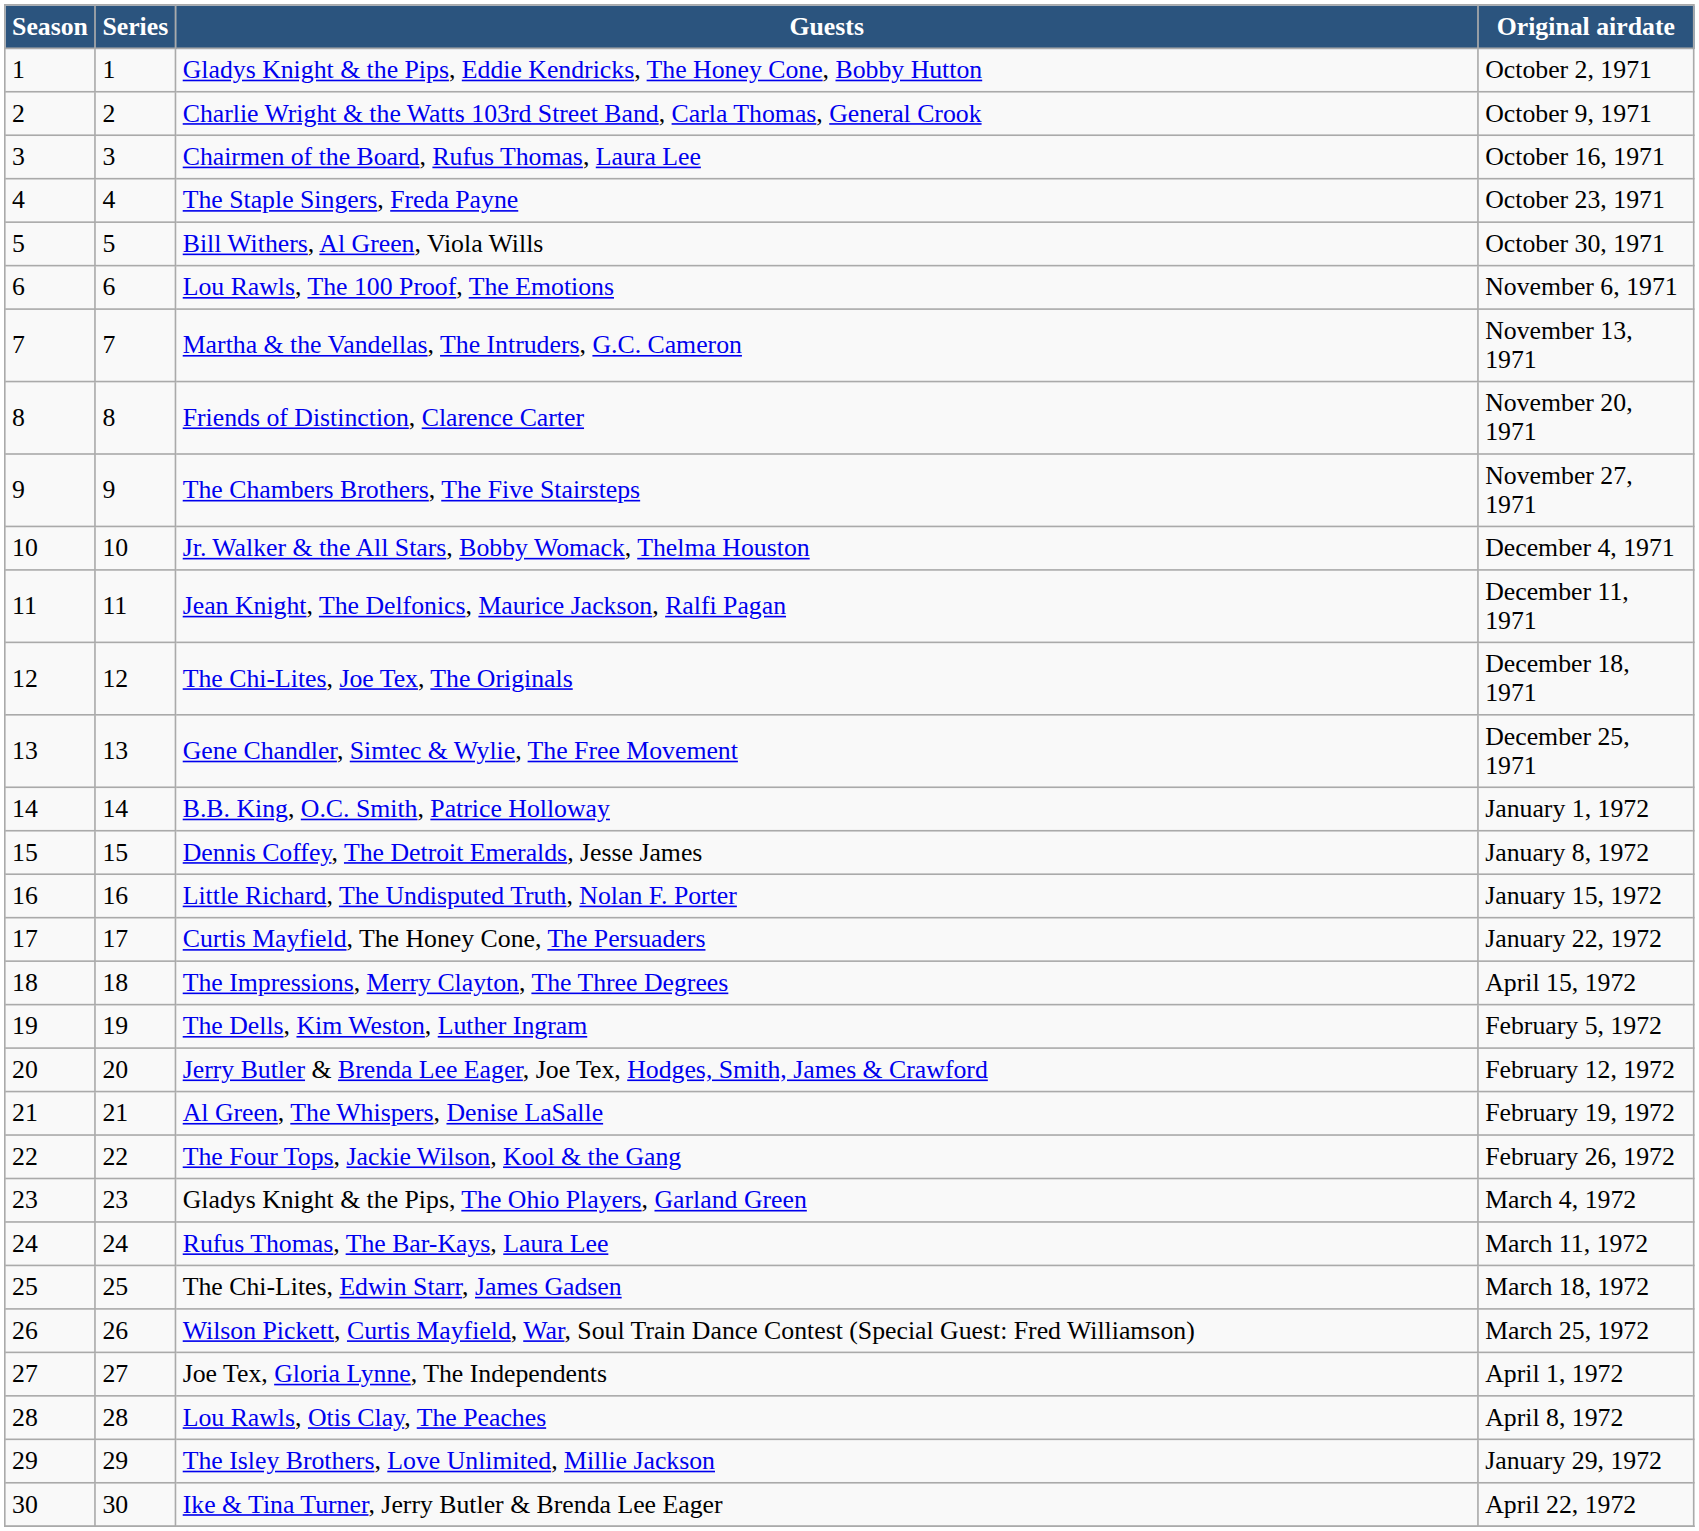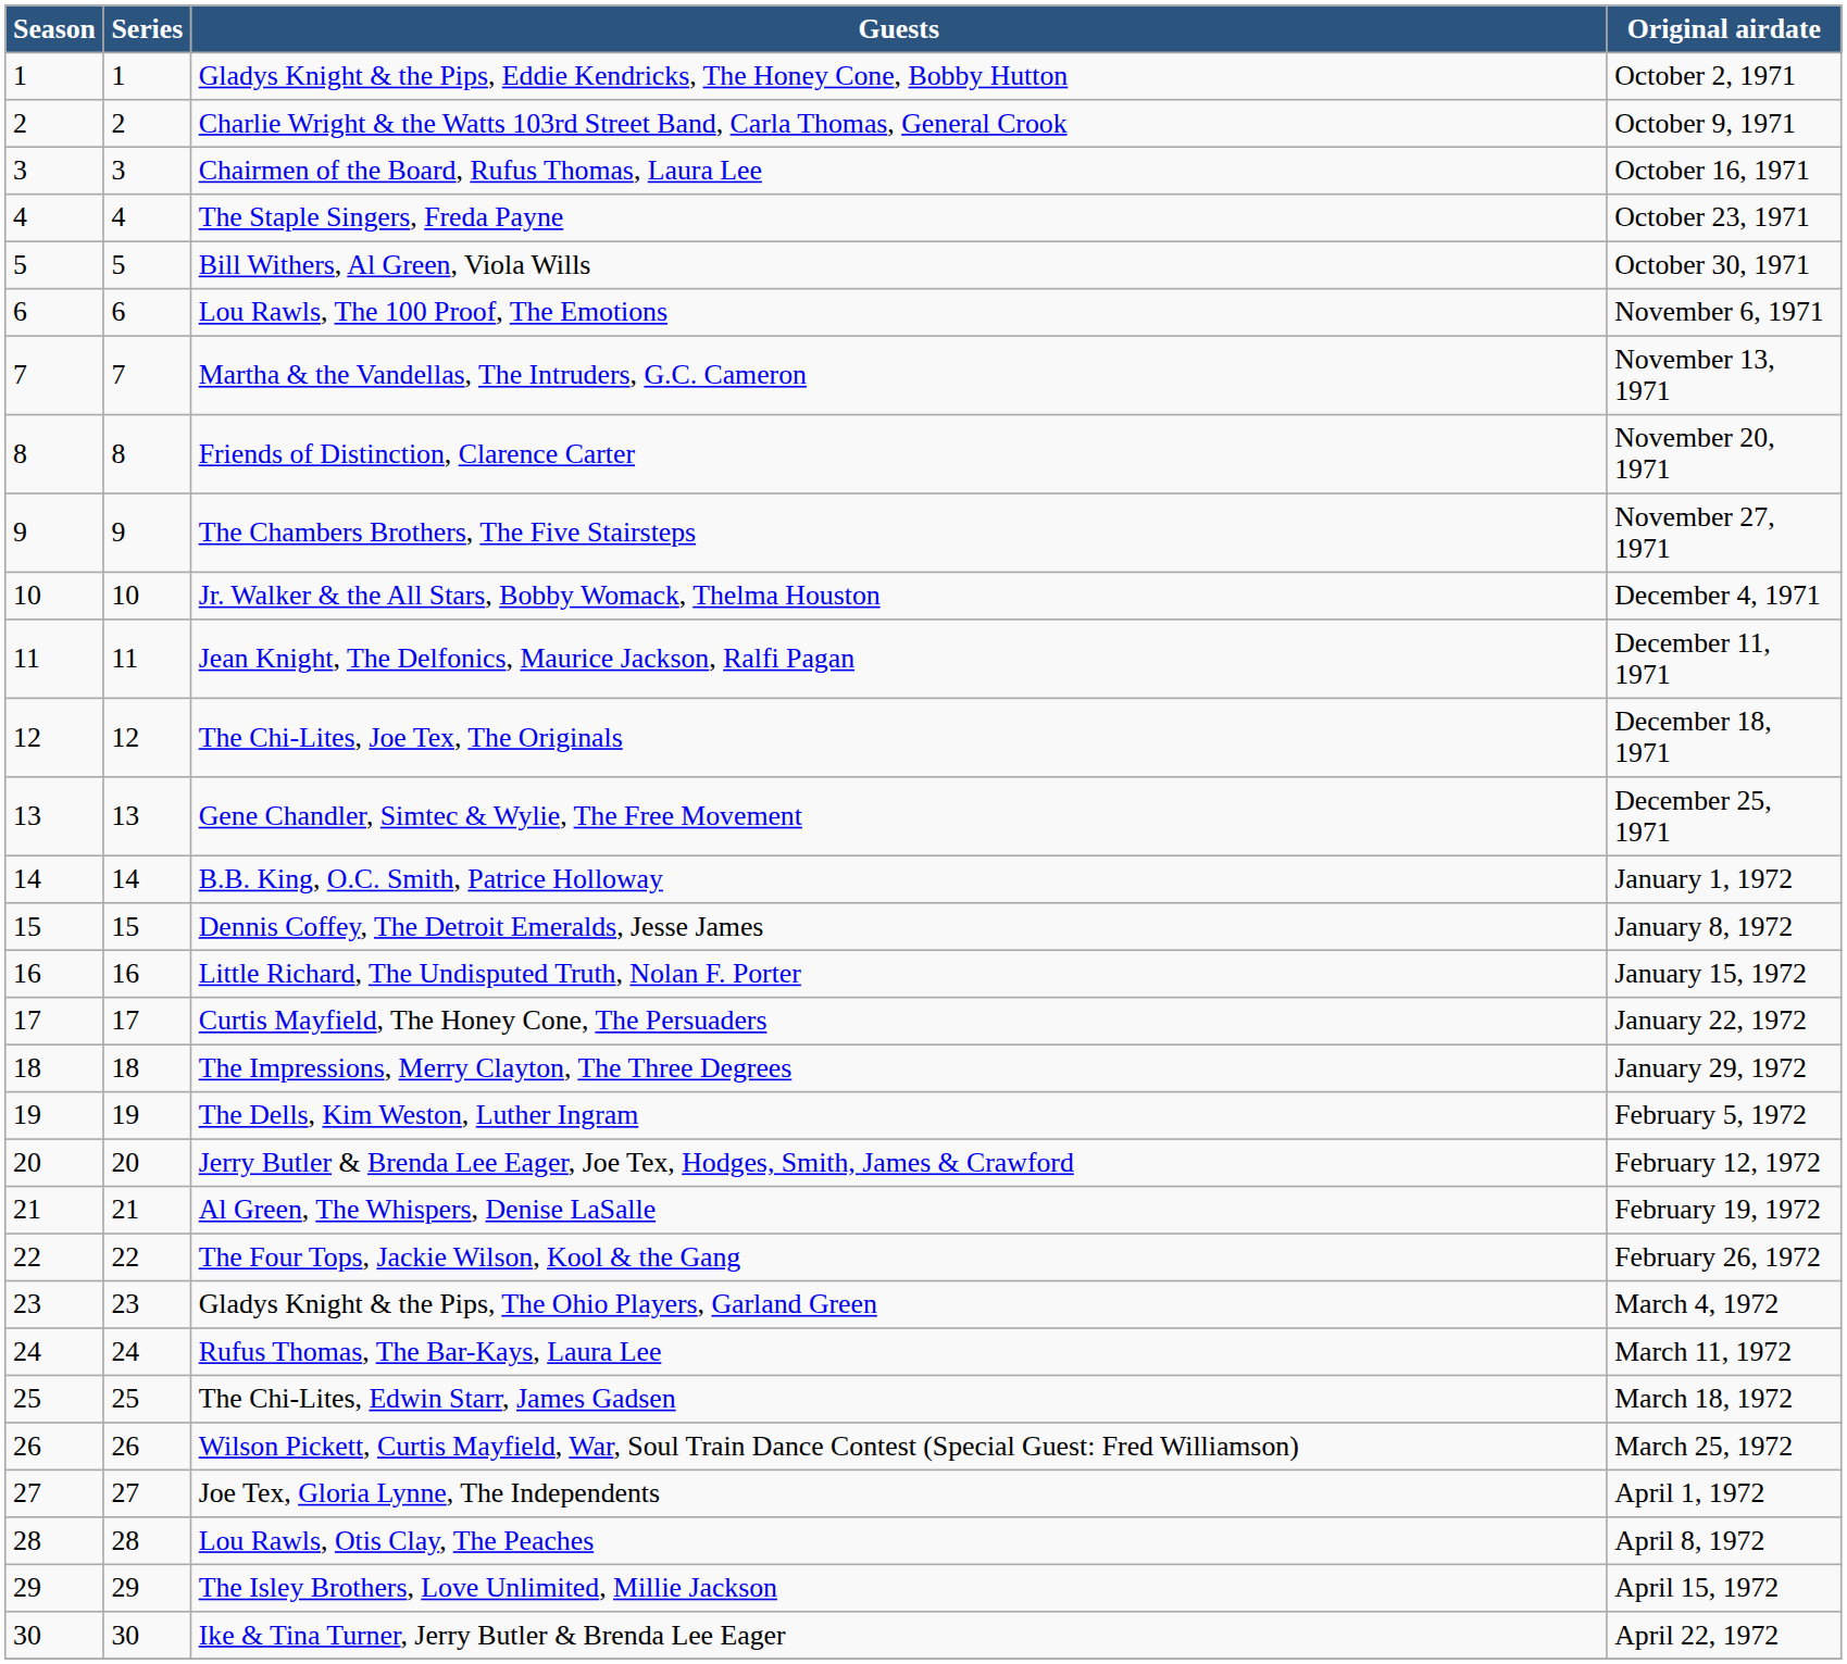 <table class="toccolours" border="2" cellpadding="4" cellspacing="0" style="margin: 1em 1em 1em 0; background: #f9f9f9; border: 1px #aaa solid; border-collapse: collapse">
 <tr style="vertical-align: top; text-align: center; background-color:#2B547E; color:white">
 <th><strong>Season</strong></th>
 <th><strong>Series</strong></th>
 <th style="width:800px;"><strong>Guests</strong></th>
 <th style="width:125px;"><strong>Original airdate</strong></th>
 </tr>
 <tr>
 <td>1</td>
 <td>1</td>
 <td><a href='#'>Gladys Knight & the Pips</a>, <a href='#'>Eddie Kendricks</a>, <a href='#'>The Honey Cone</a>, <a href='#'>Bobby Hutton</a></td>
 <td>October 2, 1971</td>
 </tr>
 <tr>
 <td>2</td>
 <td>2</td>
 <td><a href='#'>Charlie Wright & the Watts 103rd Street Band</a>, <a href='#'>Carla Thomas</a>, <a href='#'>General Crook</a></td>
 <td>October 9, 1971</td>
 </tr>
 <tr>
 <td>3</td>
 <td>3</td>
 <td><a href='#'>Chairmen of the Board</a>, <a href='#'>Rufus Thomas</a>, <a href='#'>Laura Lee</a></td>
 <td>October 16, 1971</td>
 </tr>
 <tr>
 <td>4</td>
 <td>4</td>
 <td><a href='#'>The Staple Singers</a>, <a href='#'>Freda Payne</a></td>
 <td>October 23, 1971</td>
 </tr>
 <tr>
 <td>5</td>
 <td>5</td>
 <td><a href='#'>Bill Withers</a>, <a href='#'>Al Green</a>, Viola Wills</td>
 <td>October 30, 1971</td>
 </tr>
 <tr>
 <td>6</td>
 <td>6</td>
 <td><a href='#'>Lou Rawls</a>, <a href='#'>The 100 Proof</a>, <a href='#'>The Emotions</a></td>
 <td>November 6, 1971</td>
 </tr>
 <tr>
 <td>7</td>
 <td>7</td>
 <td><a href='#'>Martha & the Vandellas</a>, <a href='#'>The Intruders</a>, <a href='#'>G.C. Cameron</a></td>
 <td>November 13, 1971</td>
 </tr>
 <tr>
 <td>8</td>
 <td>8</td>
 <td><a href='#'>Friends of Distinction</a>, <a href='#'>Clarence Carter</a></td>
 <td>November 20, 1971</td>
 </tr>
 <tr>
 <td>9</td>
 <td>9</td>
 <td><a href='#'>The Chambers Brothers</a>, <a href='#'>The Five Stairsteps</a></td>
 <td>November 27, 1971</td>
 </tr>
 <tr>
 <td>10</td>
 <td>10</td>
 <td><a href='#'>Jr. Walker & the All Stars</a>, <a href='#'>Bobby Womack</a>, <a href='#'>Thelma Houston</a></td>
 <td>December 4, 1971</td>
 </tr>
 <tr>
 <td>11</td>
 <td>11</td>
 <td><a href='#'>Jean Knight</a>, <a href='#'>The Delfonics</a>, <a href='#'>Maurice Jackson</a>, <a href='#'>Ralfi Pagan</a></td>
 <td>December 11, 1971</td>
 </tr>
 <tr>
 <td>12</td>
 <td>12</td>
 <td><a href='#'>The Chi-Lites</a>, <a href='#'>Joe Tex</a>, <a href='#'>The Originals</a></td>
 <td>December 18, 1971</td>
 </tr>
 <tr>
 <td>13</td>
 <td>13</td>
 <td><a href='#'>Gene Chandler</a>, <a href='#'>Simtec & Wylie</a>, <a href='#'>The Free Movement</a></td>
 <td>December 25, 1971</td>
 </tr>
 <tr>
 <td>14</td>
 <td>14</td>
 <td><a href='#'>B.B. King</a>, <a href='#'>O.C. Smith</a>, <a href='#'>Patrice Holloway</a></td>
 <td>January 1, 1972</td>
 </tr>
 <tr>
 <td>15</td>
 <td>15</td>
 <td><a href='#'>Dennis Coffey</a>, <a href='#'>The Detroit Emeralds</a>, Jesse James</td>
 <td>January 8, 1972</td>
 </tr>
 <tr>
 <td>16</td>
 <td>16</td>
 <td><a href='#'>Little Richard</a>, <a href='#'>The Undisputed Truth</a>, <a href='#'>Nolan F. Porter</a></td>
 <td>January 15, 1972</td>
 </tr>
 <tr>
 <td>17</td>
 <td>17</td>
 <td><a href='#'>Curtis Mayfield</a>, The Honey Cone, <a href='#'>The Persuaders</a></td>
 <td>January 22, 1972</td>
 </tr>
 <tr>
 <td>18</td>
 <td>18</td>
 <td><a href='#'>The Impressions</a>, <a href='#'>Merry Clayton</a>, <a href='#'>The Three Degrees</a></td>
-<td>April 15, 1972</td>
+<td>January 29, 1972</td>
 </tr>
 <tr>
 <td>19</td>
 <td>19</td>
 <td><a href='#'>The Dells</a>, <a href='#'>Kim Weston</a>, <a href='#'>Luther Ingram</a></td>
 <td>February 5, 1972</td>
 </tr>
 <tr>
 <td>20</td>
 <td>20</td>
 <td><a href='#'>Jerry Butler</a> & <a href='#'>Brenda Lee Eager</a>, Joe Tex, <a href='#'>Hodges, Smith, James & Crawford</a></td>
 <td>February 12, 1972</td>
 </tr>
 <tr>
 <td>21</td>
 <td>21</td>
 <td><a href='#'>Al Green</a>, <a href='#'>The Whispers</a>, <a href='#'>Denise LaSalle</a></td>
 <td>February 19, 1972</td>
 </tr>
 <tr>
 <td>22</td>
 <td>22</td>
 <td><a href='#'>The Four Tops</a>, <a href='#'>Jackie Wilson</a>, <a href='#'>Kool & the Gang</a></td>
 <td>February 26, 1972</td>
 </tr>
 <tr>
 <td>23</td>
 <td>23</td>
 <td>Gladys Knight & the Pips, <a href='#'>The Ohio Players</a>, <a href='#'>Garland Green</a></td>
 <td>March 4, 1972</td>
 </tr>
 <tr>
 <td>24</td>
 <td>24</td>
 <td><a href='#'>Rufus Thomas</a>, <a href='#'>The Bar-Kays</a>, <a href='#'>Laura Lee</a></td>
 <td>March 11, 1972</td>
 </tr>
 <tr>
 <td>25</td>
 <td>25</td>
 <td>The Chi-Lites, <a href='#'>Edwin Starr</a>, <a href='#'>James Gadsen</a></td>
 <td>March 18, 1972</td>
 </tr>
 <tr>
 <td>26</td>
 <td>26</td>
 <td><a href='#'>Wilson Pickett</a>, <a href='#'>Curtis Mayfield</a>, <a href='#'>War</a>, Soul Train Dance Contest (Special Guest: Fred Williamson)</td>
 <td>March 25, 1972</td>
 </tr>
 <tr>
 <td>27</td>
 <td>27</td>
 <td>Joe Tex, <a href='#'>Gloria Lynne</a>, The Independents</td>
 <td>April 1, 1972</td>
 </tr>
 <tr>
 <td>28</td>
 <td>28</td>
 <td><a href='#'>Lou Rawls</a>, <a href='#'>Otis Clay</a>, <a href='#'>The Peaches</a></td>
 <td>April 8, 1972</td>
 </tr>
 <tr>
 <td>29</td>
 <td>29</td>
 <td><a href='#'>The Isley Brothers</a>, <a href='#'>Love Unlimited</a>, <a href='#'>Millie Jackson</a></td>
-<td>January 29, 1972</td>
+<td>April 15, 1972</td>
 </tr>
 <tr>
 <td>30</td>
 <td>30</td>
 <td><a href='#'>Ike & Tina Turner</a>, Jerry Butler & Brenda Lee Eager</td>
 <td>April 22, 1972</td>
 </tr>
 <tr>
 </tr>
 </table>
